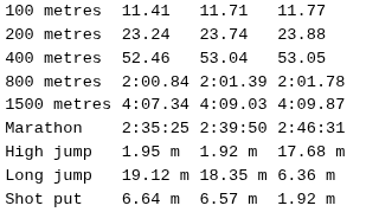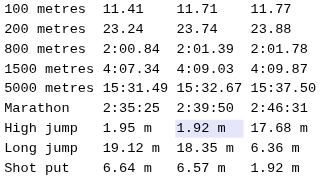 <table>
 <tr>
 <td>100 metres</td>
 <td></td>
 <td>11.41 </td>
 <td></td>
 <td>11.71</td>
 <td></td>
 <td>11.77</td>
 </tr>
 <tr>
 <td>200 metres</td>
 <td></td>
 <td>23.24 </td>
 <td></td>
 <td>23.74</td>
 <td></td>
 <td>23.88</td>
 </tr>
 <tr>
-<td>400 metres</td>
-<td></td>
-<td>52.46 </td>
-<td></td>
-<td>53.04</td>
-<td></td>
-<td>53.05</td>
-</tr>
-<tr>
 <td>800 metres</td>
 <td></td>
 <td>2:00.84 </td>
 <td></td>
 <td>2:01.39</td>
 <td></td>
 <td>2:01.78</td>
 </tr>
 <tr>
 <td>1500 metres</td>
 <td></td>
 <td>4:07.34 </td>
 <td></td>
 <td>4:09.03</td>
 <td></td>
 <td>4:09.87</td>
 </tr>
 <tr>
+<td>5000 metres</td>
+<td></td>
+<td>15:31.49 </td>
+<td></td>
+<td>15:32.67</td>
+<td></td>
+<td>15:37.50</td>
+</tr>
+<tr>
 <td>Marathon</td>
 <td></td>
 <td>2:35:25 </td>
 <td></td>
 <td>2:39:50</td>
 <td></td>
 <td>2:46:31</td>
 </tr>
 <tr>
 <td>High jump</td>
 <td></td>
 <td>1.95 m</td>
 <td></td>
-<td>1.92 m</td>
+<td style="background: lavender;">1.92 m</td>
 <td></td>
 <td>17.68 m</td>
 </tr>
 <tr>
 <td>Long jump</td>
 <td></td>
 <td>19.12 m </td>
 <td></td>
 <td>18.35 m</td>
 <td></td>
 <td>6.36 m</td>
 </tr>
 <tr>
 <td>Shot put</td>
 <td></td>
 <td>6.64 m</td>
 <td></td>
 <td>6.57 m</td>
 <td></td>
 <td>1.92 m</td>
 </tr>
 </table>
